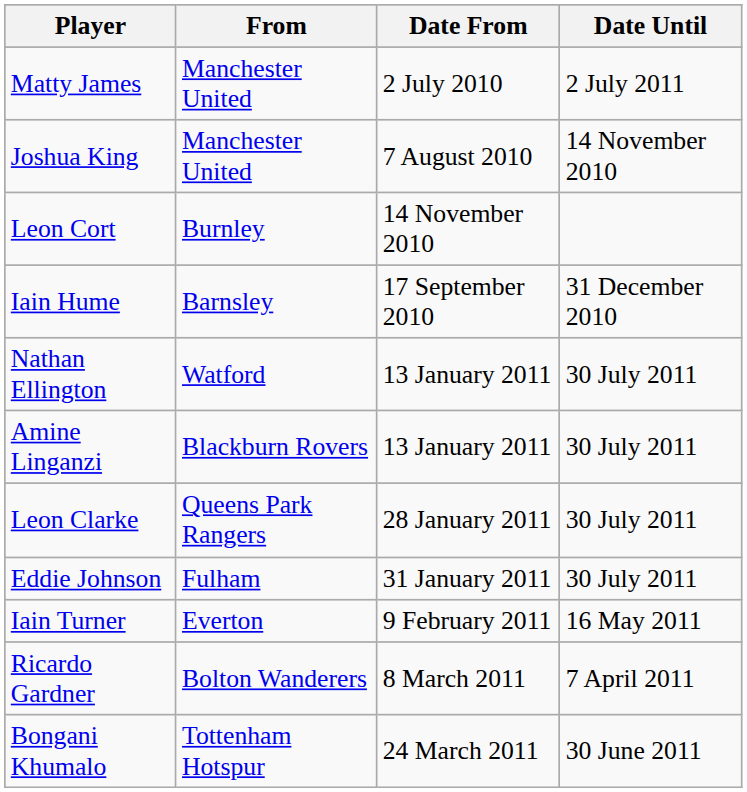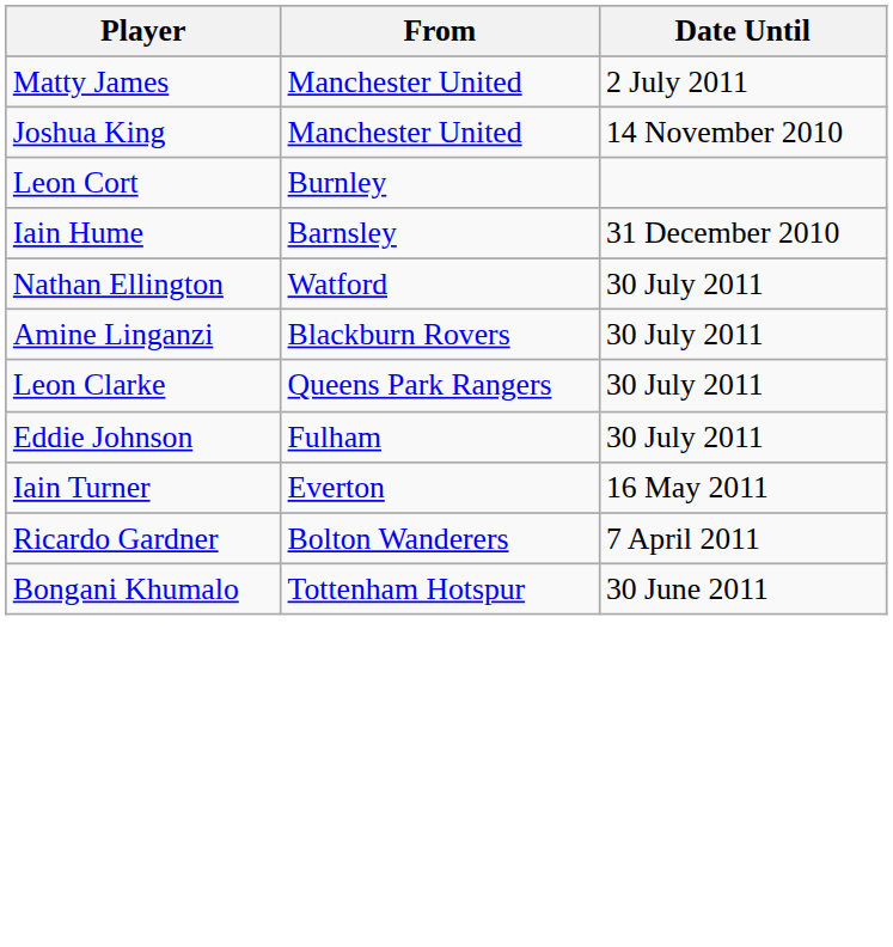 <table class="wikitable sortable" style="text-align:center; font-size:95%;width:70%; text-align:left">
 <tr>
 <th>Player</th>
 <th>From</th>
-<th>Date From</th>
 <th>Date Until</th>
 </tr>
 <tr>
 <td> <a href='#'>Matty James</a></td>
 <td><a href='#'>Manchester United</a></td>
-<td>2 July 2010</td>
 <td>2 July 2011</td>
 </tr>
 <tr>
 <td> <a href='#'>Joshua King</a></td>
 <td><a href='#'>Manchester United</a></td>
-<td>7 August 2010</td>
 <td>14 November 2010</td>
 </tr>
 <tr>
 <td> <a href='#'>Leon Cort</a></td>
 <td><a href='#'>Burnley</a></td>
-<td>14 November 2010</td>
 <td></td>
 </tr>
 <tr>
 <td> <a href='#'>Iain Hume</a></td>
 <td><a href='#'>Barnsley</a></td>
-<td>17 September 2010</td>
 <td>31 December 2010</td>
 </tr>
 <tr>
 <td> <a href='#'>Nathan Ellington</a></td>
 <td><a href='#'>Watford</a></td>
-<td>13 January 2011</td>
 <td>30 July 2011</td>
 </tr>
 <tr>
 <td> <a href='#'>Amine Linganzi</a></td>
 <td><a href='#'>Blackburn Rovers</a></td>
-<td>13 January 2011</td>
 <td>30 July 2011</td>
 </tr>
 <tr>
 <td> <a href='#'>Leon Clarke</a></td>
 <td><a href='#'>Queens Park Rangers</a></td>
-<td>28 January 2011</td>
 <td>30 July 2011</td>
 </tr>
 <tr>
 <td> <a href='#'>Eddie Johnson</a></td>
 <td><a href='#'>Fulham</a></td>
-<td>31 January 2011</td>
 <td>30 July 2011</td>
 </tr>
 <tr>
 <td> <a href='#'>Iain Turner</a></td>
 <td><a href='#'>Everton</a></td>
-<td>9 February 2011</td>
 <td>16 May 2011</td>
 </tr>
 <tr>
 <td> <a href='#'>Ricardo Gardner</a></td>
 <td><a href='#'>Bolton Wanderers</a></td>
-<td>8 March 2011</td>
 <td>7 April 2011</td>
 </tr>
 <tr>
 <td> <a href='#'>Bongani Khumalo</a></td>
 <td><a href='#'>Tottenham Hotspur</a></td>
-<td>24 March 2011</td>
 <td>30 June 2011</td>
 </tr>
 </table>
